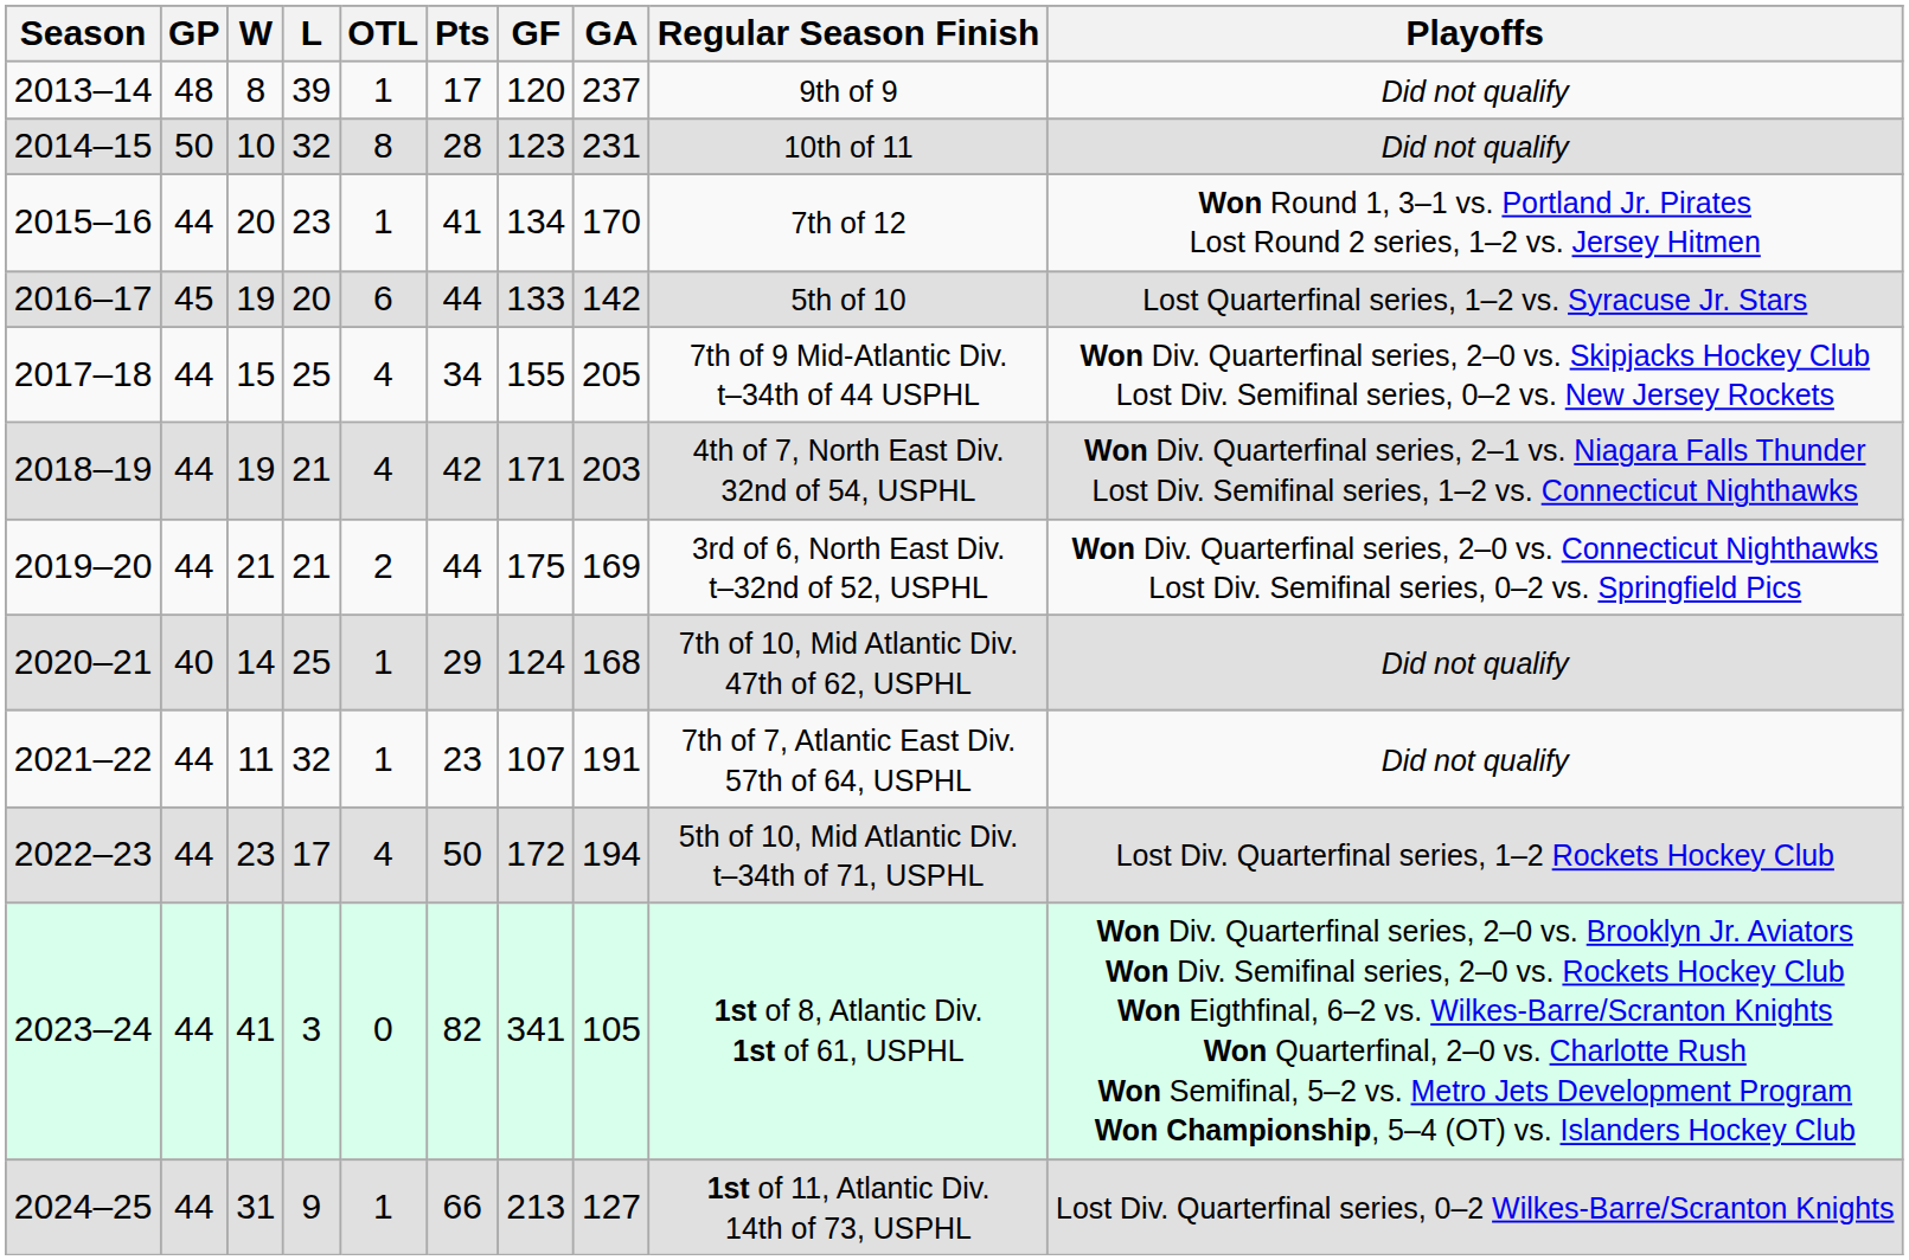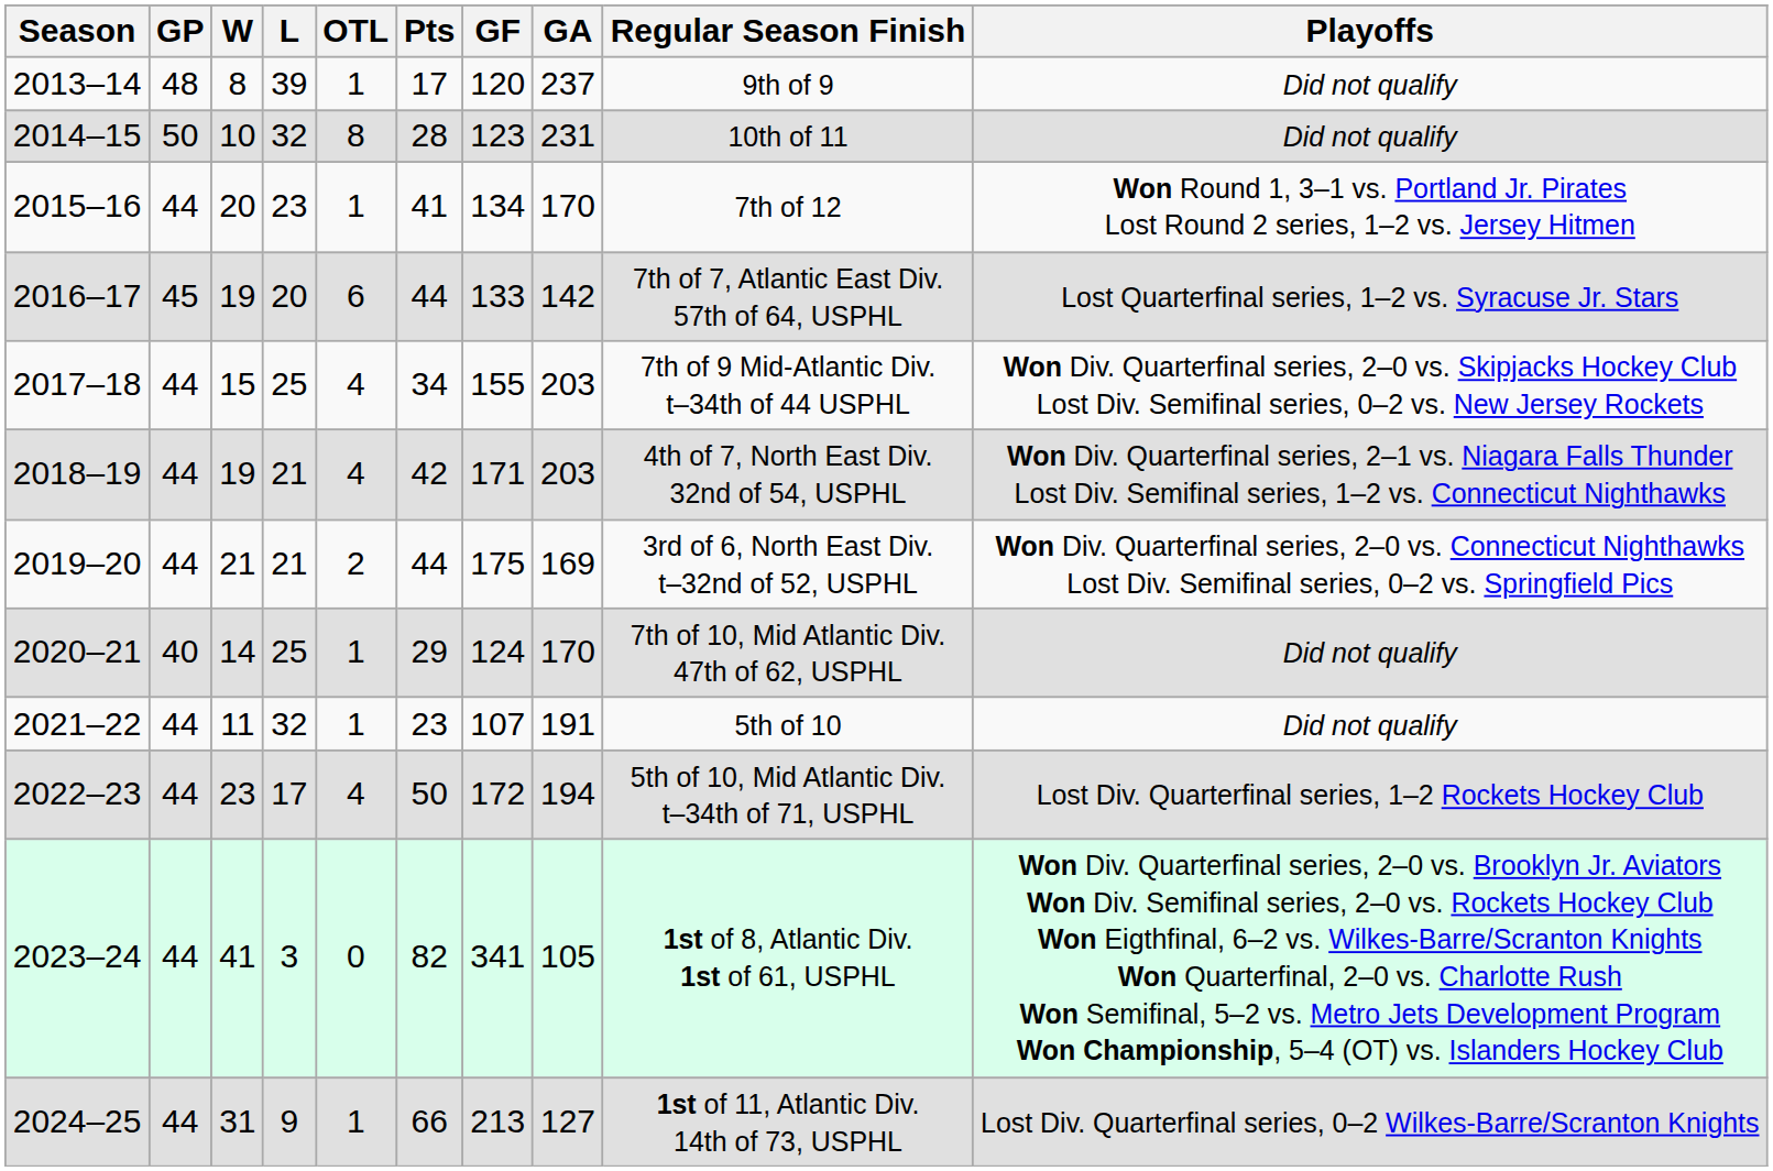 <table class="wikitable" style="text-align:center">
 <tr>
 <th>Season</th>
 <th>GP</th>
 <th>W</th>
 <th>L</th>
 <th>OTL</th>
 <th>Pts</th>
 <th>GF</th>
 <th>GA</th>
 <th>Regular Season Finish</th>
 <th>Playoffs</th>
 </tr>
 <tr>
 <td>2013–14</td>
 <td>48</td>
 <td>8</td>
 <td>39</td>
 <td>1</td>
 <td>17</td>
 <td>120</td>
 <td>237</td>
 <td><small>9th of 9</small></td>
 <td><small><em>Did not qualify</em></small></td>
 </tr>
 <tr bgcolor=e0e0e0>
 <td>2014–15</td>
 <td>50</td>
 <td>10</td>
 <td>32</td>
 <td>8</td>
 <td>28</td>
 <td>123</td>
 <td>231</td>
 <td><small>10th of 11</small></td>
 <td><small><em>Did not qualify</em></small></td>
 </tr>
 <tr>
 <td>2015–16</td>
 <td>44</td>
 <td>20</td>
 <td>23</td>
 <td>1</td>
 <td>41</td>
 <td>134</td>
 <td>170</td>
 <td><small>7th of 12</small></td>
 <td><small><strong>Won</strong> Round 1, 3–1 vs. <a href='#'>Portland Jr. Pirates</a><br>Lost Round 2 series, 1–2 vs. <a href='#'>Jersey Hitmen</a></small></td>
 </tr>
 <tr bgcolor=e0e0e0>
 <td>2016–17</td>
 <td>45</td>
 <td>19</td>
 <td>20</td>
 <td>6</td>
 <td>44</td>
 <td>133</td>
 <td>142</td>
-<td><small>5th of 10</small></td>
+<td><small>7th of 7, Atlantic East Div.<br>57th of 64, USPHL</small></td>
 <td><small>Lost Quarterfinal series, 1–2 vs. <a href='#'>Syracuse Jr. Stars</a></small></td>
 </tr>
 <tr>
 <td>2017–18</td>
 <td>44</td>
 <td>15</td>
 <td>25</td>
 <td>4</td>
 <td>34</td>
 <td>155</td>
-<td>205</td>
+<td>203</td>
 <td><small>7th of 9 Mid-Atlantic Div.<br>t–34th of 44 USPHL</small></td>
 <td><small><strong>Won</strong> Div. Quarterfinal series, 2–0 vs. <a href='#'>Skipjacks Hockey Club</a><br>Lost Div. Semifinal series, 0–2 vs. <a href='#'>New Jersey Rockets</a></small></td>
 </tr>
 <tr bgcolor=e0e0e0>
 <td>2018–19</td>
 <td>44</td>
 <td>19</td>
 <td>21</td>
 <td>4</td>
 <td>42</td>
 <td>171</td>
 <td>203</td>
 <td><small>4th of 7, North East Div.<br>32nd of 54, USPHL</small></td>
 <td><small><strong>Won</strong> Div. Quarterfinal series, 2–1 vs. <a href='#'>Niagara Falls Thunder</a><br>Lost Div. Semifinal series, 1–2 vs. <a href='#'>Connecticut Nighthawks</a></small></td>
 </tr>
 <tr>
 <td>2019–20</td>
 <td>44</td>
 <td>21</td>
 <td>21</td>
 <td>2</td>
 <td>44</td>
 <td>175</td>
 <td>169</td>
 <td><small>3rd of 6, North East Div.<br>t–32nd of 52, USPHL</small></td>
 <td><small><strong>Won</strong> Div. Quarterfinal series, 2–0 vs. <a href='#'>Connecticut Nighthawks</a><br>Lost Div. Semifinal series, 0–2 vs. <a href='#'>Springfield Pics</a></small></td>
 </tr>
 <tr bgcolor=e0e0e0>
 <td>2020–21</td>
 <td>40</td>
 <td>14</td>
 <td>25</td>
 <td>1</td>
 <td>29</td>
 <td>124</td>
-<td>168</td>
+<td>170</td>
 <td><small>7th of 10, Mid Atlantic Div.<br>47th of 62, USPHL</small></td>
 <td><small><em>Did not qualify</em></small></td>
 </tr>
 <tr>
 <td>2021–22</td>
 <td>44</td>
 <td>11</td>
 <td>32</td>
 <td>1</td>
 <td>23</td>
 <td>107</td>
 <td>191</td>
-<td><small>7th of 7, Atlantic East Div.<br>57th of 64, USPHL</small></td>
+<td><small>5th of 10</small></td>
 <td><small><em>Did not qualify</em></small></td>
 </tr>
 <tr bgcolor=e0e0e0>
 <td>2022–23</td>
 <td>44</td>
 <td>23</td>
 <td>17</td>
 <td>4</td>
 <td>50</td>
 <td>172</td>
 <td>194</td>
 <td><small>5th of 10, Mid Atlantic Div.<br>t–34th of 71, USPHL</small></td>
 <td><small>Lost Div. Quarterfinal series, 1–2 <a href='#'>Rockets Hockey Club</a></small></td>
 </tr>
 <tr bgcolor=D8FFEB>
 <td>2023–24</td>
 <td>44</td>
 <td>41</td>
 <td>3</td>
 <td>0</td>
 <td>82</td>
 <td>341</td>
 <td>105</td>
 <td><small><strong>1st</strong> of 8, Atlantic Div.<br><strong>1st</strong> of 61, USPHL</small></td>
 <td><small><strong>Won</strong> Div. Quarterfinal series, 2–0 vs. <a href='#'>Brooklyn Jr. Aviators</a><br><strong>Won</strong> Div. Semifinal series, 2–0 vs. <a href='#'>Rockets Hockey Club</a><br><strong>Won</strong> Eigthfinal, 6–2 vs. <a href='#'>Wilkes-Barre/Scranton Knights</a><br><strong>Won</strong> Quarterfinal, 2–0 vs. <a href='#'>Charlotte Rush</a><br><strong>Won</strong> Semifinal, 5–2 vs. <a href='#'>Metro Jets Development Program</a><br><strong>Won Championship</strong>, 5–4 (OT) vs. <a href='#'>Islanders Hockey Club</a></small></td>
 </tr>
 <tr bgcolor=e0e0e0>
 <td>2024–25</td>
 <td>44</td>
 <td>31</td>
 <td>9</td>
 <td>1</td>
 <td>66</td>
 <td>213</td>
 <td>127</td>
 <td><small><strong>1st</strong> of 11, Atlantic Div.<br>14th of 73, USPHL</small></td>
 <td><small>Lost Div. Quarterfinal series, 0–2 <a href='#'>Wilkes-Barre/Scranton Knights</a></small></td>
 </tr>
 </table>
